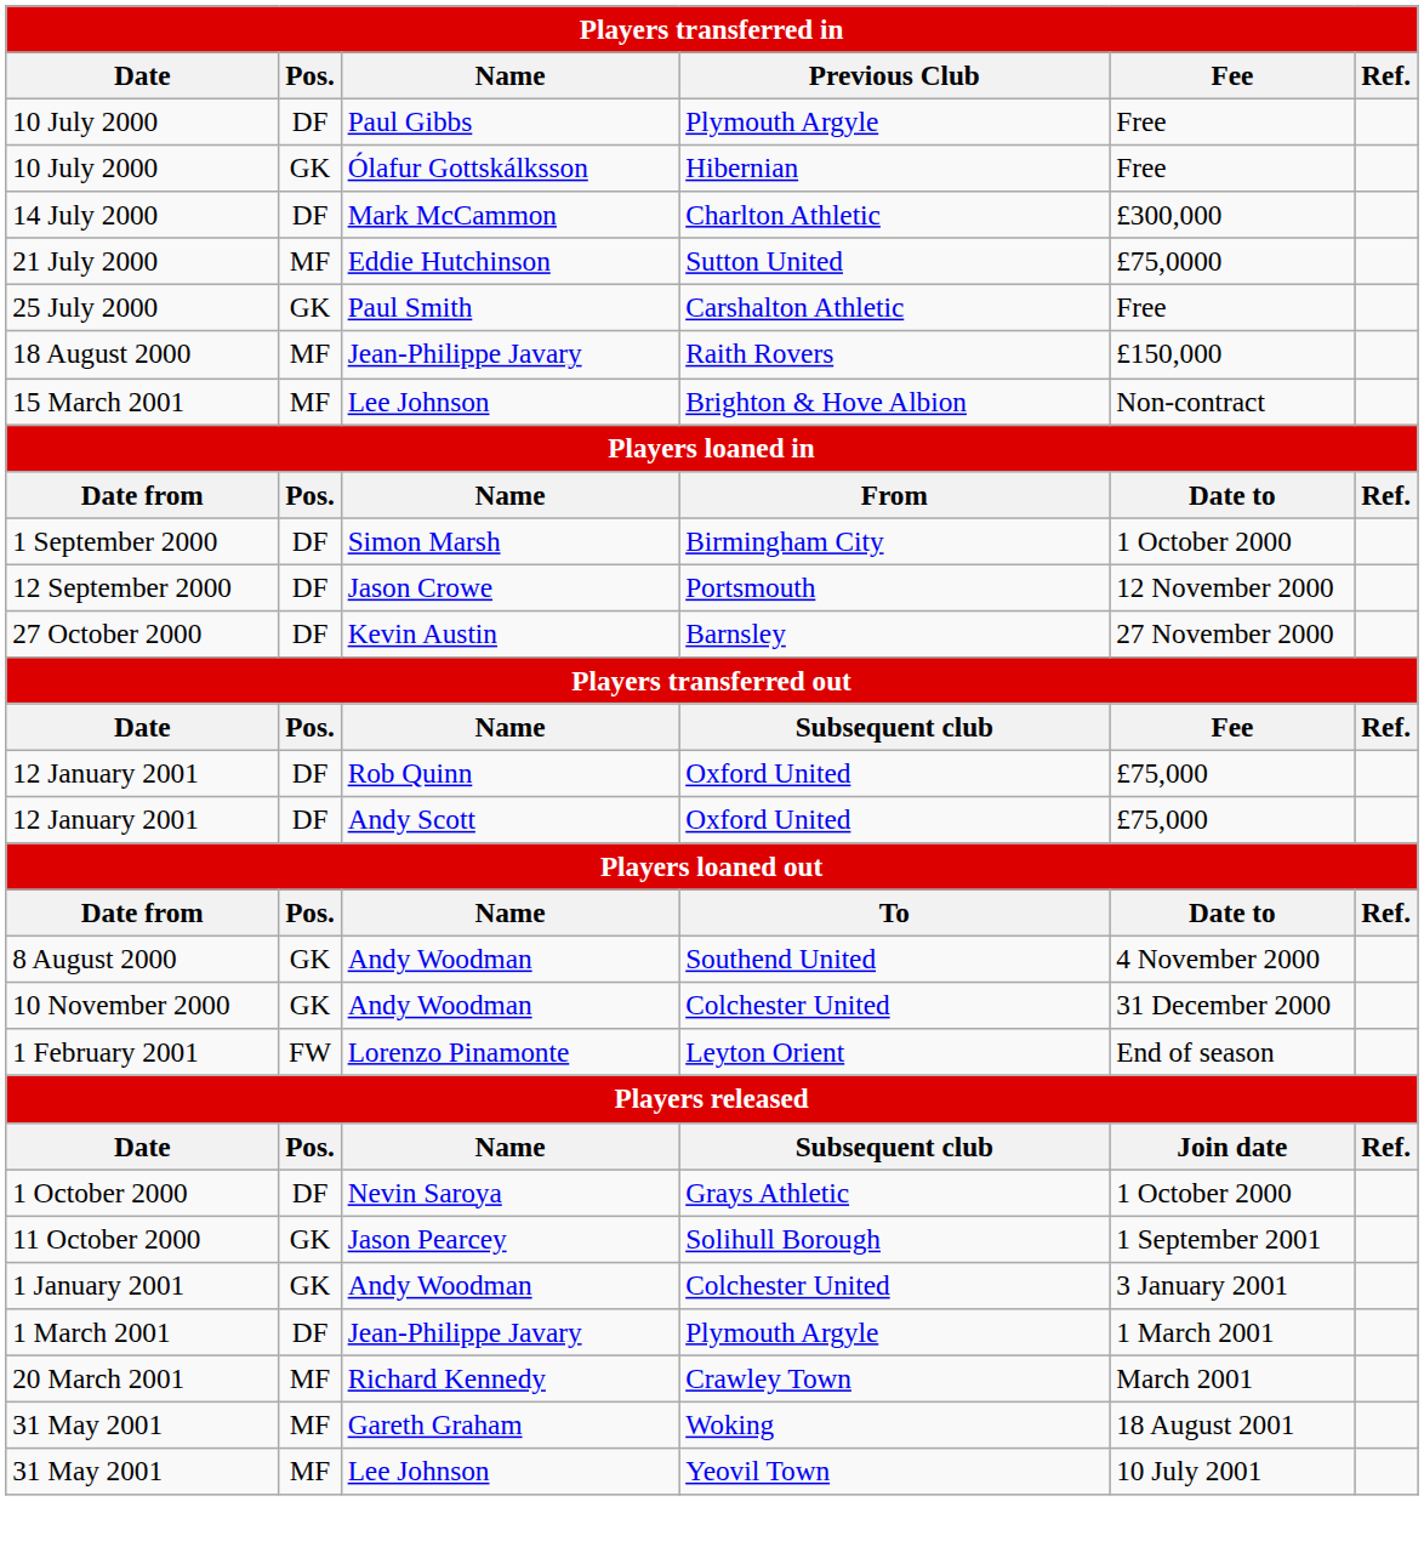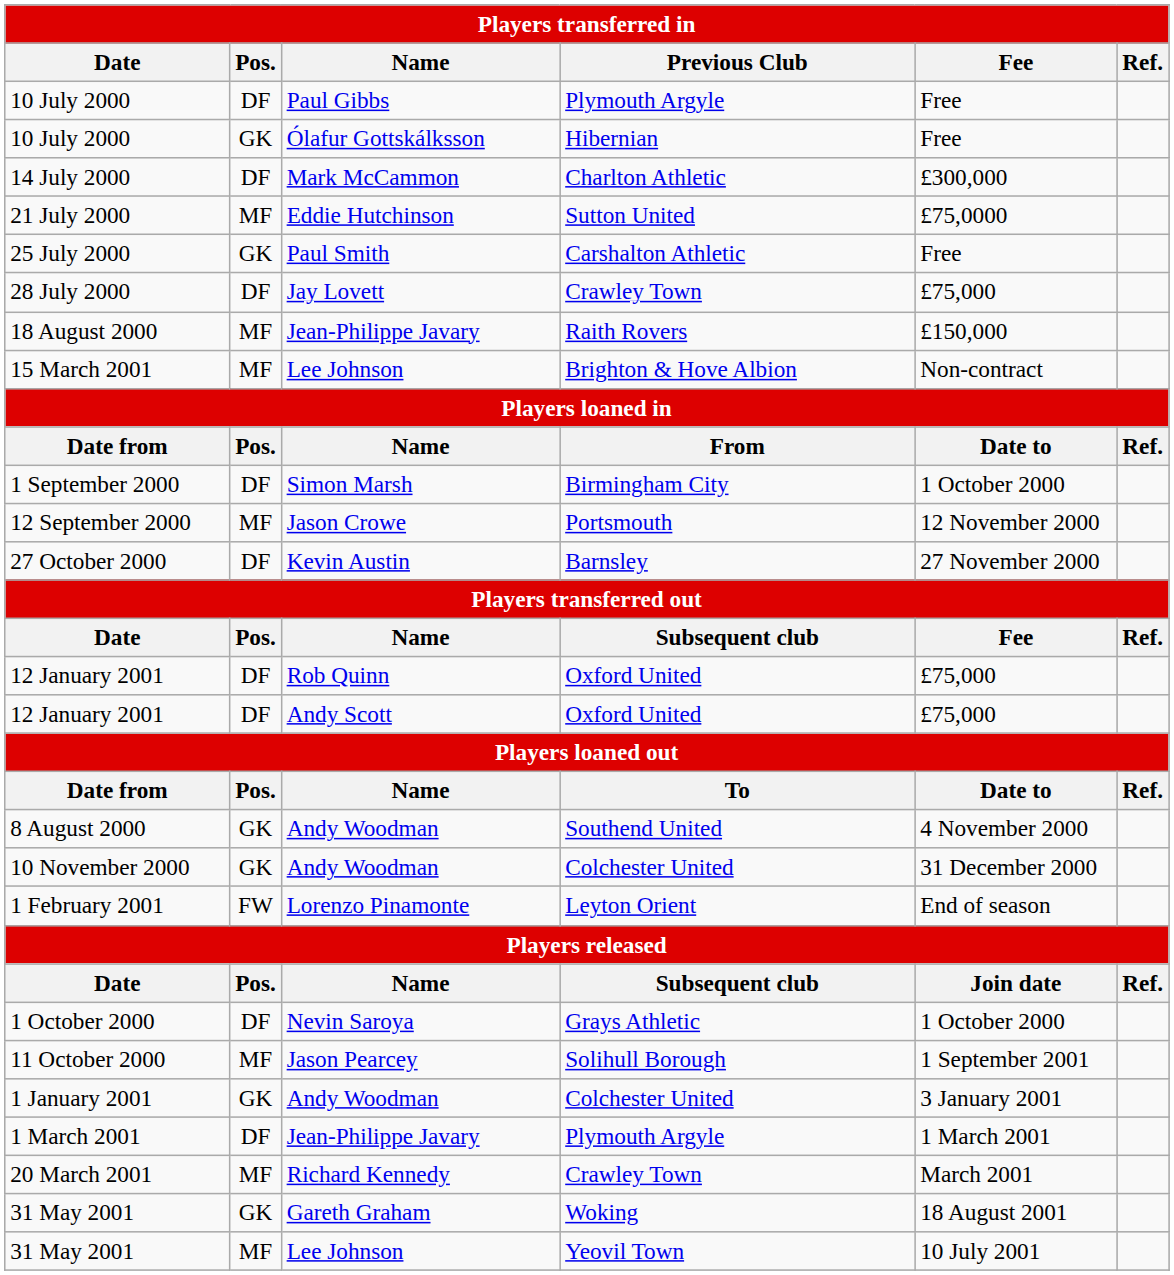 <table class="wikitable" style="font-size:95%;">
 <tr>
 <th colspan="6" style="background:#d00; color:white; text-align:center;">Players transferred in</th>
 </tr>
 <tr>
 <th style="width:140px;">Date</th>
 <th style="width:25px;">Pos.</th>
 <th style="width:175px;">Name</th>
 <th style="width:225px;">Previous Club</th>
 <th style="width:125px;">Fee</th>
 <th style="width:25px;">Ref.</th>
 </tr>
 <tr>
 <td>10 July 2000</td>
 <td style="text-align:center;">DF</td>
 <td> <a href='#'>Paul Gibbs</a></td>
 <td> <a href='#'>Plymouth Argyle</a></td>
 <td>Free</td>
 <td></td>
 </tr>
 <tr>
 <td>10 July 2000</td>
 <td style="text-align:center;">GK</td>
 <td> <a href='#'>Ólafur Gottskálksson</a></td>
 <td> <a href='#'>Hibernian</a></td>
 <td>Free</td>
 <td></td>
 </tr>
 <tr>
 <td>14 July 2000</td>
 <td style="text-align:center;">DF</td>
 <td> <a href='#'>Mark McCammon</a></td>
 <td> <a href='#'>Charlton Athletic</a></td>
 <td>£300,000</td>
 <td></td>
 </tr>
 <tr>
 <td>21 July 2000</td>
 <td style="text-align:center;">MF</td>
 <td> <a href='#'>Eddie Hutchinson</a></td>
 <td> <a href='#'>Sutton United</a></td>
 <td>£75,0000</td>
 <td></td>
 </tr>
 <tr>
 <td>25 July 2000</td>
 <td style="text-align:center;">GK</td>
 <td> <a href='#'>Paul Smith</a></td>
 <td> <a href='#'>Carshalton Athletic</a></td>
 <td>Free</td>
 <td></td>
 </tr>
 <tr>
+<td>28 July 2000</td>
+<td style="text-align:center;">DF</td>
+<td> <a href='#'>Jay Lovett</a></td>
+<td> <a href='#'>Crawley Town</a></td>
+<td>£75,000</td>
+<td></td>
+</tr>
+<tr>
 <td>18 August 2000</td>
 <td style="text-align:center;">MF</td>
 <td> <a href='#'>Jean-Philippe Javary</a></td>
 <td> <a href='#'>Raith Rovers</a></td>
 <td>£150,000</td>
 <td></td>
 </tr>
 <tr>
 <td>15 March 2001</td>
 <td style="text-align:center;">MF</td>
 <td> <a href='#'>Lee Johnson</a></td>
 <td> <a href='#'>Brighton & Hove Albion</a></td>
 <td>Non-contract</td>
 <td></td>
 </tr>
 <tr>
 <th colspan="6" style="background:#d00; color:white; text-align:center;">Players loaned in</th>
 </tr>
 <tr>
 <th>Date from</th>
 <th>Pos.</th>
 <th>Name</th>
 <th>From</th>
 <th>Date to</th>
 <th>Ref.</th>
 </tr>
 <tr>
 <td>1 September 2000</td>
 <td style="text-align:center;">DF</td>
 <td> <a href='#'>Simon Marsh</a></td>
 <td> <a href='#'>Birmingham City</a></td>
 <td>1 October 2000</td>
 <td></td>
 </tr>
 <tr>
 <td>12 September 2000</td>
-<td style="text-align:center;">DF</td>
+<td style="text-align:center;">MF</td>
 <td> <a href='#'>Jason Crowe</a></td>
 <td> <a href='#'>Portsmouth</a></td>
 <td>12 November 2000</td>
 <td></td>
 </tr>
 <tr>
 <td>27 October 2000</td>
 <td style="text-align:center;">DF</td>
 <td> <a href='#'>Kevin Austin</a></td>
 <td> <a href='#'>Barnsley</a></td>
 <td>27 November 2000</td>
 <td></td>
 </tr>
 <tr>
 <th colspan="6" style="background:#d00; color:white; text-align:center;">Players transferred out</th>
 </tr>
 <tr>
 <th>Date</th>
 <th>Pos.</th>
 <th>Name</th>
 <th>Subsequent club</th>
 <th>Fee</th>
 <th>Ref.</th>
 </tr>
 <tr>
 <td>12 January 2001</td>
 <td style="text-align:center;">DF</td>
 <td> <a href='#'>Rob Quinn</a></td>
 <td> <a href='#'>Oxford United</a></td>
 <td>£75,000</td>
 <td></td>
 </tr>
 <tr>
 <td>12 January 2001</td>
 <td style="text-align:center;">DF</td>
 <td> <a href='#'>Andy Scott</a></td>
 <td> <a href='#'>Oxford United</a></td>
 <td>£75,000</td>
 <td></td>
 </tr>
 <tr>
 <th colspan="6" style="background:#d00; color:white; text-align:center;">Players loaned out</th>
 </tr>
 <tr>
 <th>Date from</th>
 <th>Pos.</th>
 <th>Name</th>
 <th>To</th>
 <th>Date to</th>
 <th>Ref.</th>
 </tr>
 <tr>
 <td>8 August 2000</td>
 <td style="text-align:center;">GK</td>
 <td> <a href='#'>Andy Woodman</a></td>
 <td> <a href='#'>Southend United</a></td>
 <td>4 November 2000</td>
 <td></td>
 </tr>
 <tr>
 <td>10 November 2000</td>
 <td style="text-align:center;">GK</td>
 <td> <a href='#'>Andy Woodman</a></td>
 <td> <a href='#'>Colchester United</a></td>
 <td>31 December 2000</td>
 <td></td>
 </tr>
 <tr>
 <td>1 February 2001</td>
 <td style="text-align:center;">FW</td>
 <td> <a href='#'>Lorenzo Pinamonte</a></td>
 <td> <a href='#'>Leyton Orient</a></td>
 <td>End of season</td>
 <td></td>
 </tr>
 <tr>
 <th colspan="6" style="background:#d00; color:white; text-align:center;">Players released</th>
 </tr>
 <tr>
 <th>Date</th>
 <th>Pos.</th>
 <th>Name</th>
 <th>Subsequent club</th>
 <th>Join date</th>
 <th>Ref.</th>
 </tr>
 <tr>
 <td>1 October 2000</td>
 <td style="text-align:center;">DF</td>
 <td> <a href='#'>Nevin Saroya</a></td>
 <td> <a href='#'>Grays Athletic</a></td>
 <td>1 October 2000</td>
 <td></td>
 </tr>
 <tr>
 <td>11 October 2000</td>
-<td style="text-align:center;">GK</td>
+<td style="text-align:center;">MF</td>
 <td> <a href='#'>Jason Pearcey</a></td>
 <td> <a href='#'>Solihull Borough</a></td>
 <td>1 September 2001</td>
 <td></td>
 </tr>
 <tr>
 <td>1 January 2001</td>
 <td style="text-align:center;">GK</td>
 <td> <a href='#'>Andy Woodman</a></td>
 <td> <a href='#'>Colchester United</a></td>
 <td>3 January 2001</td>
 <td></td>
 </tr>
 <tr>
 <td>1 March 2001</td>
 <td style="text-align:center;">DF</td>
 <td> <a href='#'>Jean-Philippe Javary</a></td>
 <td> <a href='#'>Plymouth Argyle</a></td>
 <td>1 March 2001</td>
 <td></td>
 </tr>
 <tr>
 <td>20 March 2001</td>
 <td style="text-align:center;">MF</td>
 <td> <a href='#'>Richard Kennedy</a></td>
 <td> <a href='#'>Crawley Town</a></td>
 <td>March 2001</td>
 <td></td>
 </tr>
 <tr>
 <td>31 May 2001</td>
-<td style="text-align:center;">MF</td>
+<td style="text-align:center;">GK</td>
 <td> <a href='#'>Gareth Graham</a></td>
 <td> <a href='#'>Woking</a></td>
 <td>18 August 2001</td>
 <td></td>
 </tr>
 <tr>
 <td>31 May 2001</td>
 <td style="text-align:center;">MF</td>
 <td> <a href='#'>Lee Johnson</a></td>
 <td> <a href='#'>Yeovil Town</a></td>
 <td>10 July 2001</td>
 <td></td>
 </tr>
 </table>
